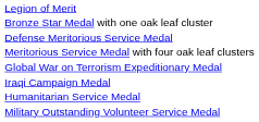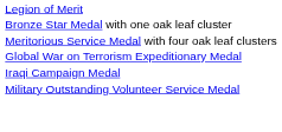 <table>
 <tr>
 <td></td>
 <td><a href='#'>Legion of Merit</a></td>
 </tr>
 <tr>
 <td></td>
 <td><a href='#'>Bronze Star Medal</a> with one oak leaf cluster</td>
-</tr>
-<tr>
-<td></td>
-<td><a href='#'>Defense Meritorious Service Medal</a></td>
 </tr>
 <tr>
 <td></td>
 <td><a href='#'>Meritorious Service Medal</a> with four oak leaf clusters</td>
 </tr>
 <tr>
 <td></td>
 <td><a href='#'>Global War on Terrorism Expeditionary Medal</a></td>
 </tr>
 <tr>
 <td></td>
 <td><a href='#'>Iraqi Campaign Medal</a></td>
 </tr>
 <tr>
 <td></td>
-<td><a href='#'>Humanitarian Service Medal</a></td>
-</tr>
-<tr>
-<td></td>
 <td><a href='#'>Military Outstanding Volunteer Service Medal</a></td>
 </tr>
 </table>
